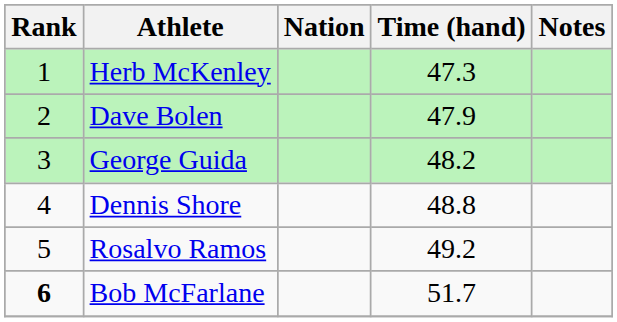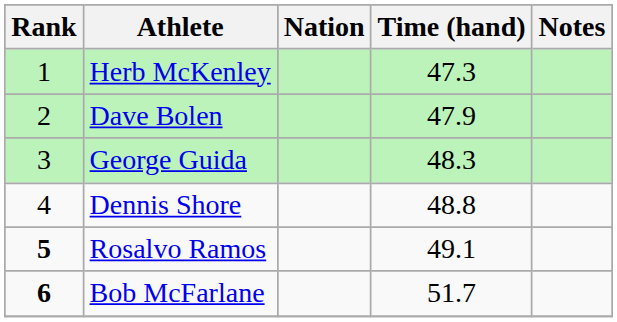 <table class="wikitable sortable" style="text-align:center">
 <tr>
 <th>Rank</th>
 <th>Athlete</th>
 <th>Nation</th>
 <th>Time (hand)</th>
 <th>Notes</th>
 </tr>
 <tr bgcolor=#bbf3bb>
 <td>1</td>
 <td align=left><a href='#'>Herb McKenley</a></td>
 <td align=left></td>
 <td>47.3</td>
 <td></td>
 </tr>
 <tr bgcolor=#bbf3bb>
 <td>2</td>
 <td align=left><a href='#'>Dave Bolen</a></td>
 <td align=left></td>
 <td>47.9</td>
 <td></td>
 </tr>
 <tr bgcolor=#bbf3bb>
 <td>3</td>
 <td align=left><a href='#'>George Guida</a></td>
 <td align=left></td>
-<td>48.2</td>
+<td>48.3</td>
 <td></td>
 </tr>
 <tr>
 <td>4</td>
 <td align=left><a href='#'>Dennis Shore</a></td>
 <td align=left></td>
 <td>48.8</td>
 <td></td>
 </tr>
 <tr>
-<td>5</td>
+<td><strong>5</strong></td>
 <td align=left><a href='#'>Rosalvo Ramos</a></td>
 <td align=left></td>
-<td>49.2</td>
+<td>49.1</td>
 <td></td>
 </tr>
 <tr>
 <td><strong>6</strong></td>
 <td align=left><a href='#'>Bob McFarlane</a></td>
 <td align=left></td>
 <td>51.7</td>
 <td></td>
 </tr>
 <tr>
 </tr>
 </table>
